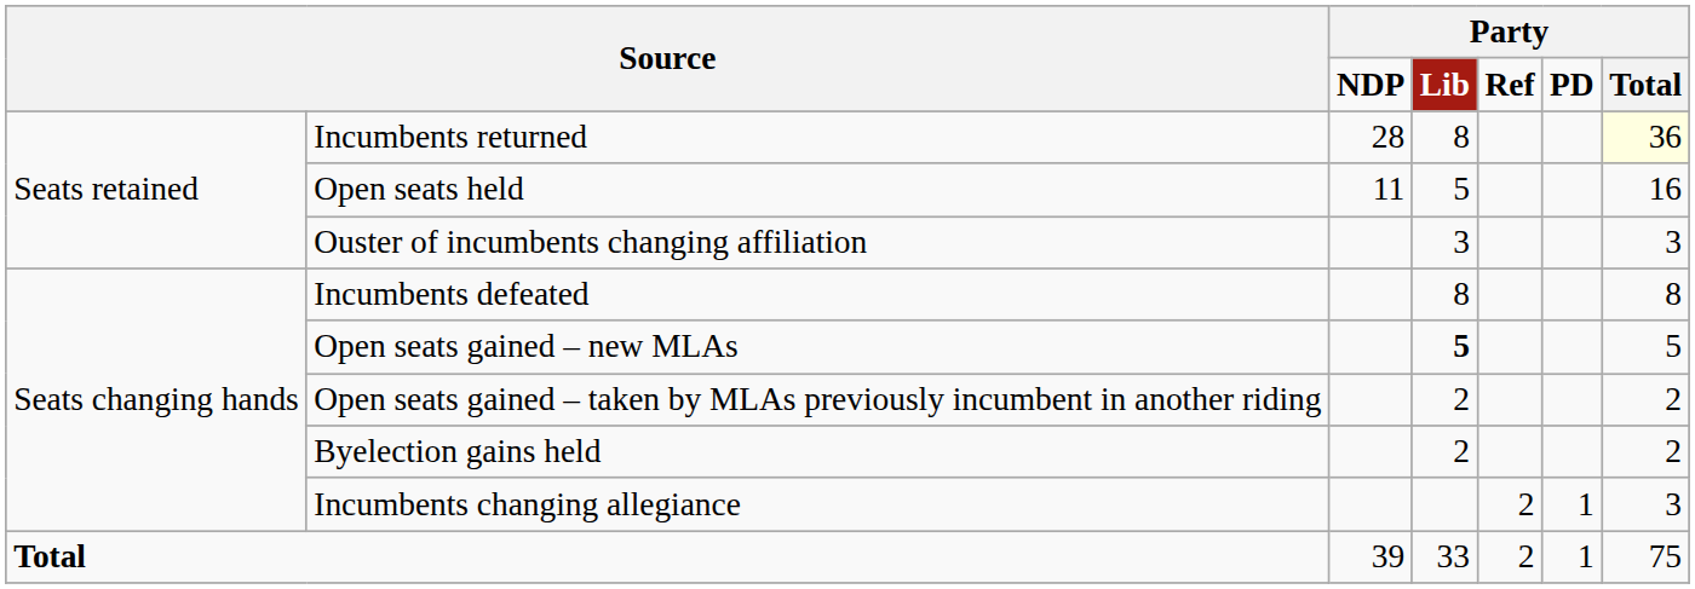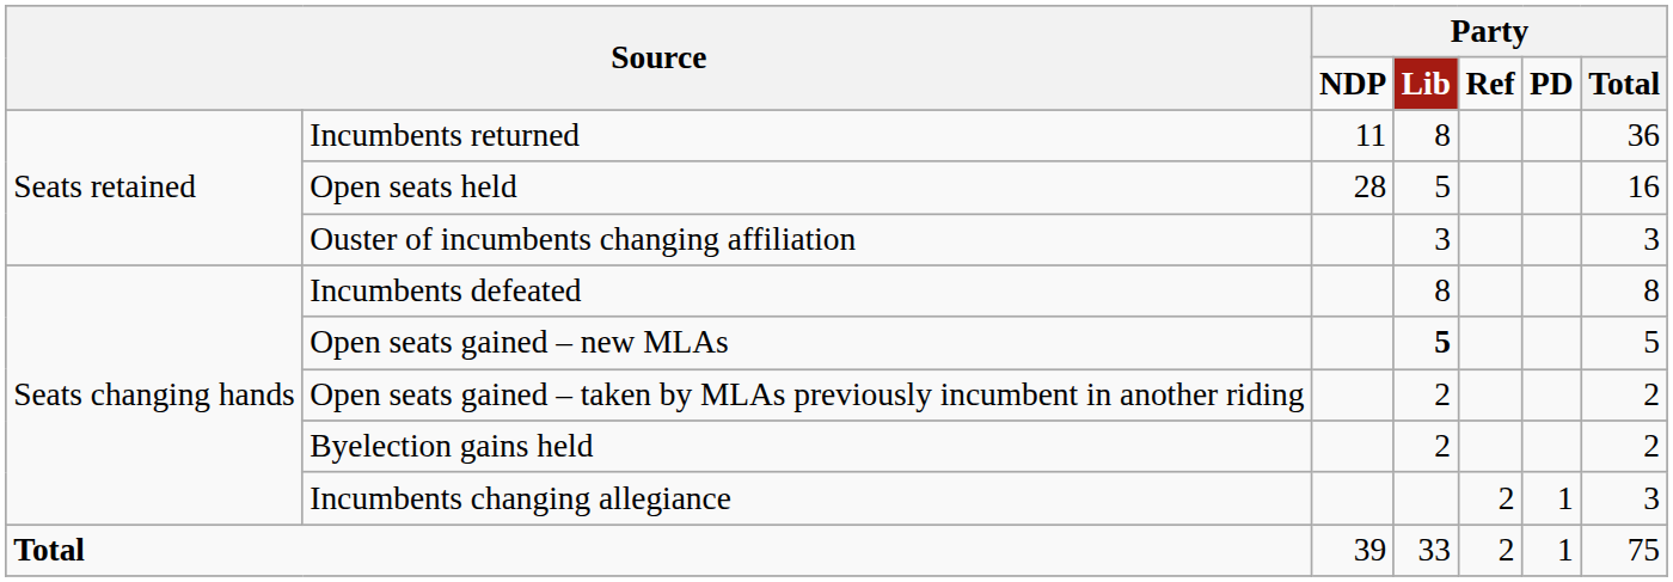 <table class="wikitable" style="text-align:right;">
 <tr>
 <th colspan="2" rowspan="2">Source</th>
 <th colspan="5">Party</th>
 </tr>
 <tr>
 <td><strong>NDP</strong></td>
 <td style="background: #A51B12; color: white" align="center"><strong>Lib</strong></td>
 <td><strong>Ref</strong></td>
 <td><strong>PD</strong></td>
 <th>Total</th>
 </tr>
 <tr>
 <td rowspan="3" style="text-align:left;">Seats retained</td>
 <td style="text-align:left;">Incumbents returned</td>
-<td>28</td>
+<td>11</td>
 <td>8</td>
 <td></td>
 <td></td>
-<td style="background: lightyellow;">36</td>
+<td>36</td>
 </tr>
 <tr>
 <td style="text-align:left;">Open seats held</td>
-<td>11</td>
+<td>28</td>
 <td>5</td>
 <td></td>
 <td></td>
 <td>16</td>
 </tr>
 <tr>
 <td style="text-align:left;">Ouster of incumbents changing affiliation</td>
 <td></td>
 <td>3</td>
 <td></td>
 <td></td>
 <td>3</td>
 </tr>
 <tr>
 <td rowspan="5" style="text-align:left;">Seats changing hands</td>
 <td style="text-align:left;">Incumbents defeated</td>
 <td></td>
 <td>8</td>
 <td></td>
 <td></td>
 <td>8</td>
 </tr>
 <tr>
 <td style="text-align:left;">Open seats gained – new MLAs</td>
 <td></td>
 <td><strong>5</strong></td>
 <td></td>
 <td></td>
 <td>5</td>
 </tr>
 <tr>
 <td style="text-align:left;">Open seats gained – taken by MLAs previously incumbent in another riding</td>
 <td></td>
 <td>2</td>
 <td></td>
 <td></td>
 <td>2</td>
 </tr>
 <tr>
 <td style="text-align:left;">Byelection gains held</td>
 <td></td>
 <td>2</td>
 <td></td>
 <td></td>
 <td>2</td>
 </tr>
 <tr>
 <td style="text-align:left;">Incumbents changing allegiance</td>
 <td></td>
 <td></td>
 <td>2</td>
 <td>1</td>
 <td>3</td>
 </tr>
 <tr>
 <td colspan="2" style="text-align:left;"><strong>Total</strong></td>
 <td>39</td>
 <td>33</td>
 <td>2</td>
 <td>1</td>
 <td>75</td>
 </tr>
 </table>
